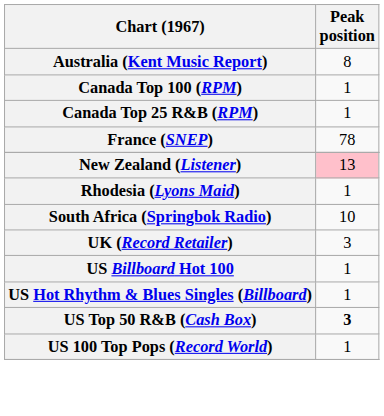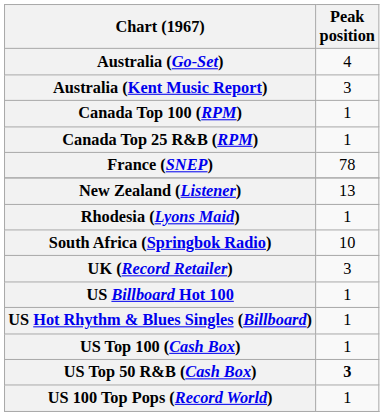 <table class="wikitable sortable plainrowheaders" style="text-align:center;">
 <tr>
 <th scope="col">Chart (1967)</th>
 <th scope="col">Peak<br>position</th>
 </tr>
 <tr>
+<th scope="row">Australia (<em><a href='#'>Go-Set</a></em>)</th>
+<td>4</td>
+</tr>
+<tr>
 <th scope="row">Australia (<a href='#'>Kent Music Report</a>)</th>
-<td>8</td>
+<td>3</td>
 </tr>
 <tr>
 <th scope="row">Canada Top 100 (<em><a href='#'>RPM</a></em>)</th>
 <td>1</td>
 </tr>
 <tr>
 <th scope="row">Canada Top 25 R&B (<em><a href='#'>RPM</a></em>)</th>
 <td>1</td>
 </tr>
 <tr>
 <th scope="row">France (<em><a href='#'>SNEP</a></em>)</th>
 <td>78</td>
 </tr>
 <tr>
 </tr>
 <tr>
 </tr>
 <tr>
 <th scope="row">New Zealand (<em><a href='#'>Listener</a></em>)</th>
-<td style="background: pink;">13</td>
+<td>13</td>
 </tr>
 <tr>
 <th scope="row">Rhodesia (<em><a href='#'>Lyons Maid</a></em>)</th>
 <td>1</td>
 </tr>
 <tr>
 <th scope="row">South Africa (<a href='#'>Springbok Radio</a>)</th>
 <td>10</td>
 </tr>
 <tr>
 <th scope="row">UK (<em><a href='#'>Record Retailer</a></em>)</th>
 <td>3</td>
 </tr>
 <tr>
 <th scope="row">US <a href='#'><em>Billboard</em> Hot 100</a></th>
 <td>1</td>
 </tr>
 <tr>
 <th scope="row">US <a href='#'>Hot Rhythm & Blues Singles</a> (<em><a href='#'>Billboard</a></em>)</th>
 <td>1</td>
 </tr>
 <tr>
+<th scope="row">US Top 100 (<em><a href='#'>Cash Box</a></em>)</th>
+<td>1</td>
+</tr>
+<tr>
 <th scope="row">US Top 50 R&B (<em><a href='#'>Cash Box</a></em>)</th>
 <td style="text-align:center;"><strong>3</strong></td>
 </tr>
 <tr>
 <th scope="row">US 100 Top Pops (<em><a href='#'>Record World</a></em>)</th>
 <td>1</td>
 </tr>
 <tr>
 </tr>
 </table>
